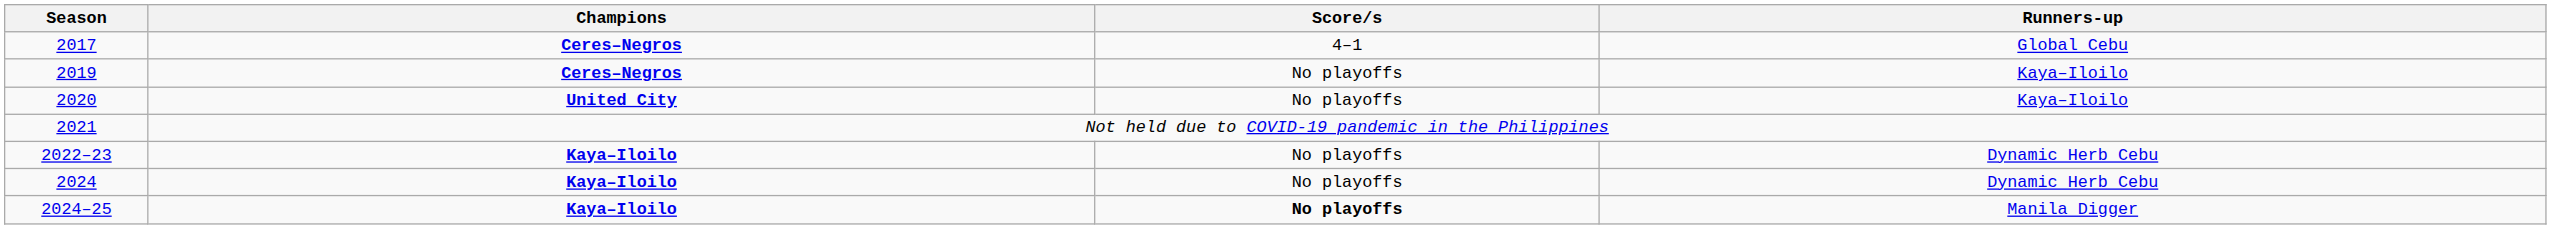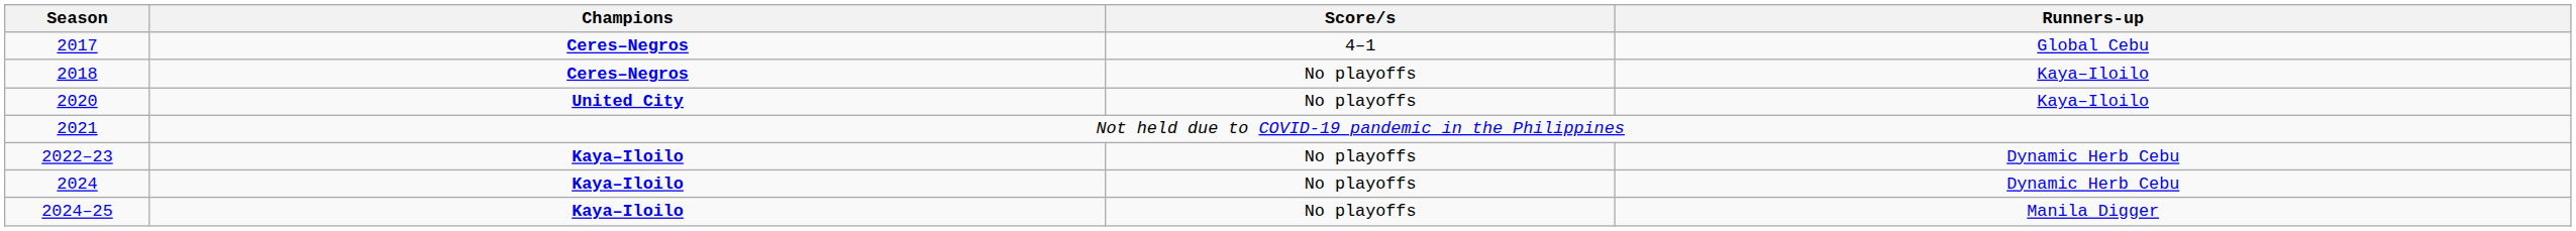 <table class=wikitable style="text-align:center;" cellpadding=3 cellspacing=0>
 <tr bgcolor=#efefef>
 <th width=2%>Season</th>
 <th width=15%>Champions</th>
 <th width=8%>Score/s</th>
 <th width=15%>Runners-up</th>
 </tr>
 <tr>
 <td><a href='#'>2017</a></td>
 <td><strong><a href='#'>Ceres–Negros</a></strong></td>
 <td>4–1</td>
 <td><a href='#'>Global Cebu</a></td>
 </tr>
 <tr>
-<td><a href='#'>2019</a></td>
+<td><a href='#'>2018</a></td>
 <td><strong><a href='#'>Ceres–Negros</a></strong></td>
 <td>No playoffs</td>
 <td><a href='#'>Kaya–Iloilo</a></td>
 </tr>
 <tr>
 <td><a href='#'>2020</a></td>
 <td><strong><a href='#'>United City</a></strong></td>
 <td>No playoffs</td>
 <td><a href='#'>Kaya–Iloilo</a></td>
 </tr>
 <tr>
 <td><a href='#'>2021</a></td>
 <td colspan=3><em>Not held due to <a href='#'>COVID-19 pandemic in the Philippines</a></em></td>
 </tr>
 <tr>
 <td><a href='#'>2022–23</a></td>
 <td><strong><a href='#'>Kaya–Iloilo</a></strong></td>
 <td>No playoffs</td>
 <td><a href='#'>Dynamic Herb Cebu</a></td>
 </tr>
 <tr>
 <td><a href='#'>2024</a></td>
 <td><strong><a href='#'>Kaya–Iloilo</a></strong></td>
 <td>No playoffs</td>
 <td><a href='#'>Dynamic Herb Cebu</a></td>
 </tr>
 <tr>
 <td><a href='#'>2024–25</a></td>
 <td><strong><a href='#'>Kaya–Iloilo</a></strong></td>
-<td><strong>No playoffs</strong></td>
+<td>No playoffs</td>
 <td><a href='#'>Manila Digger</a></td>
 </tr>
 </table>
